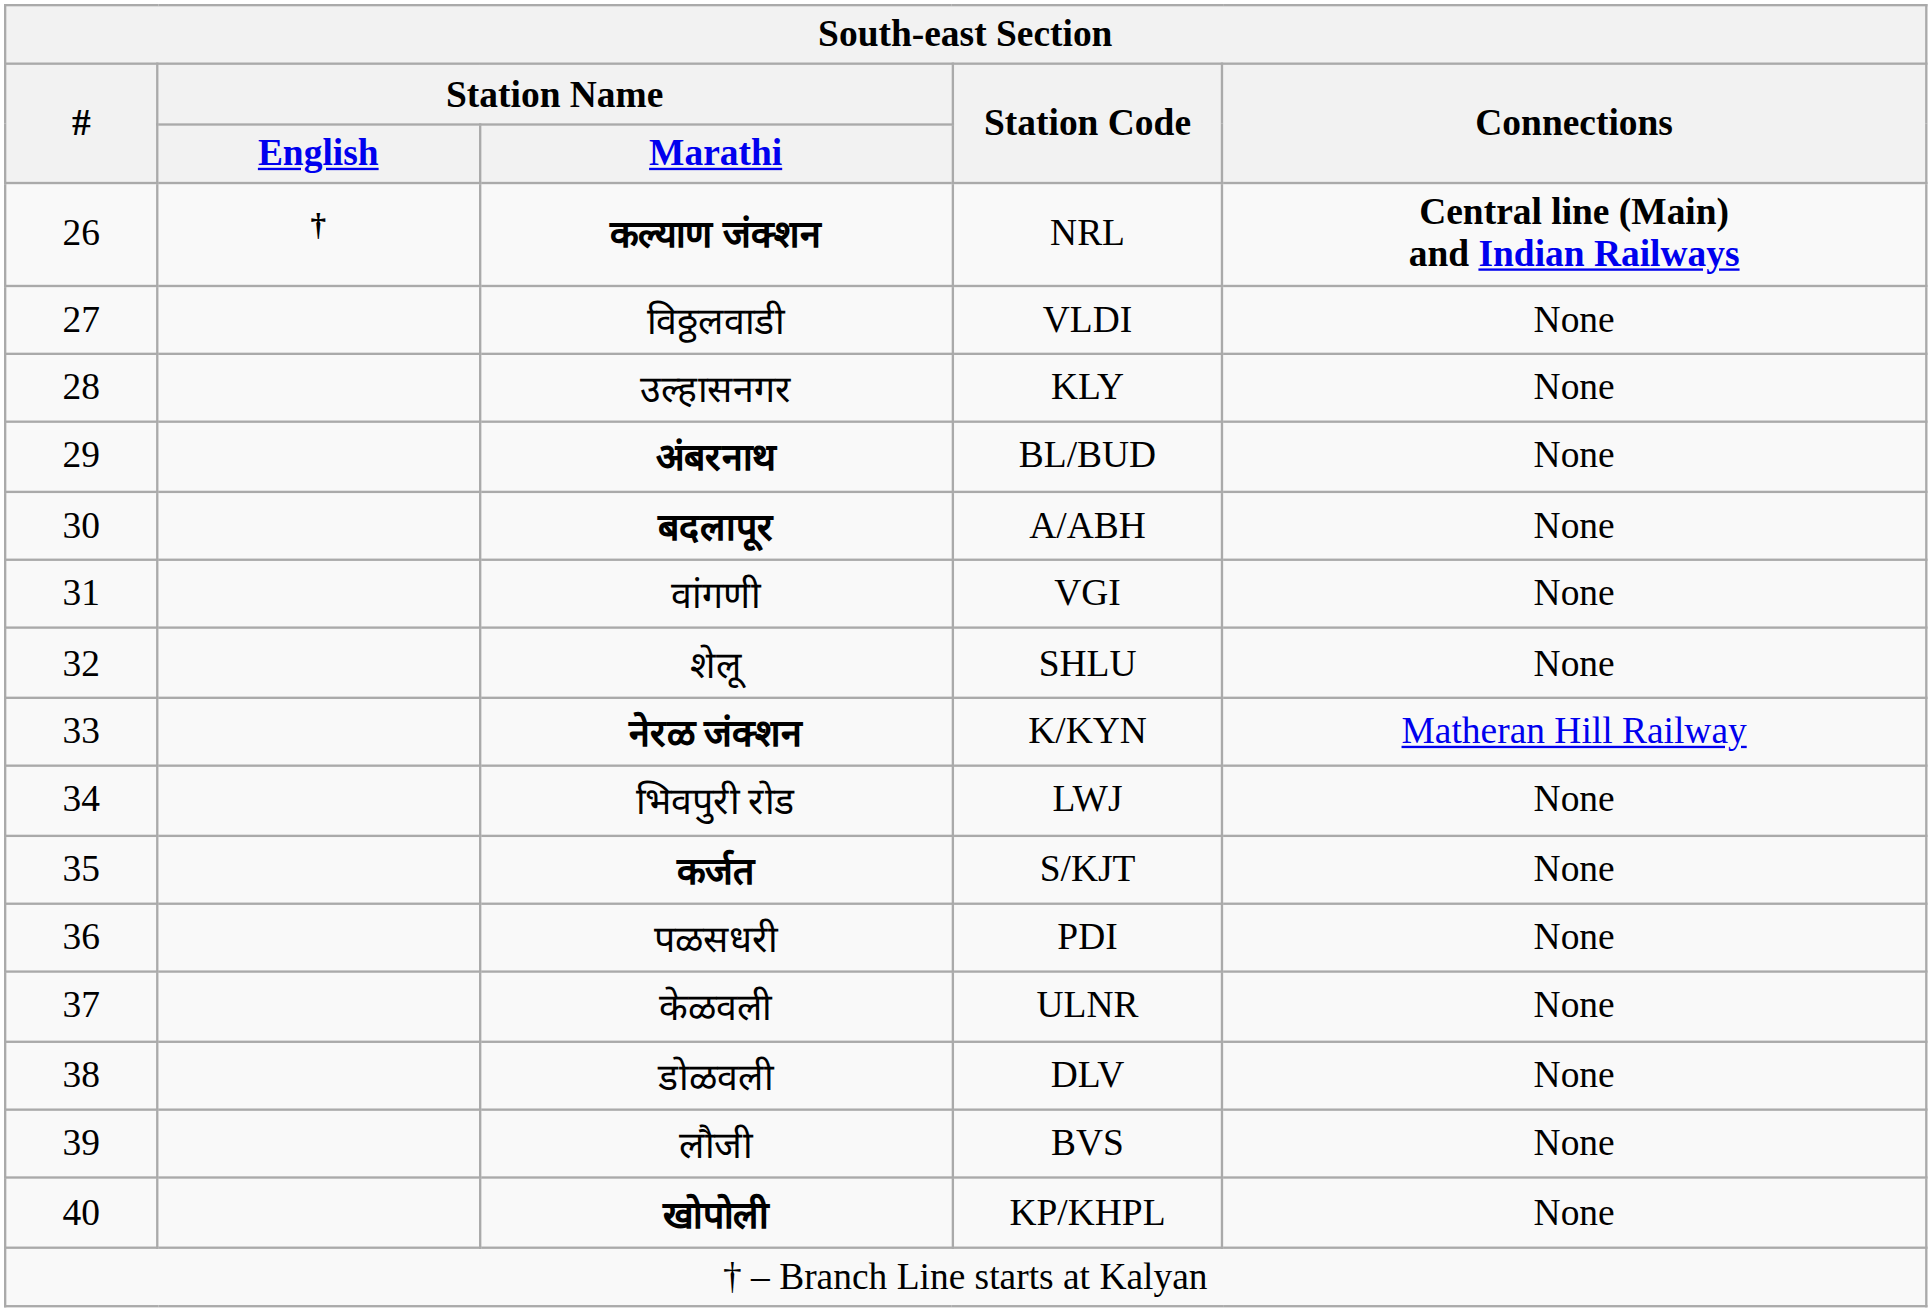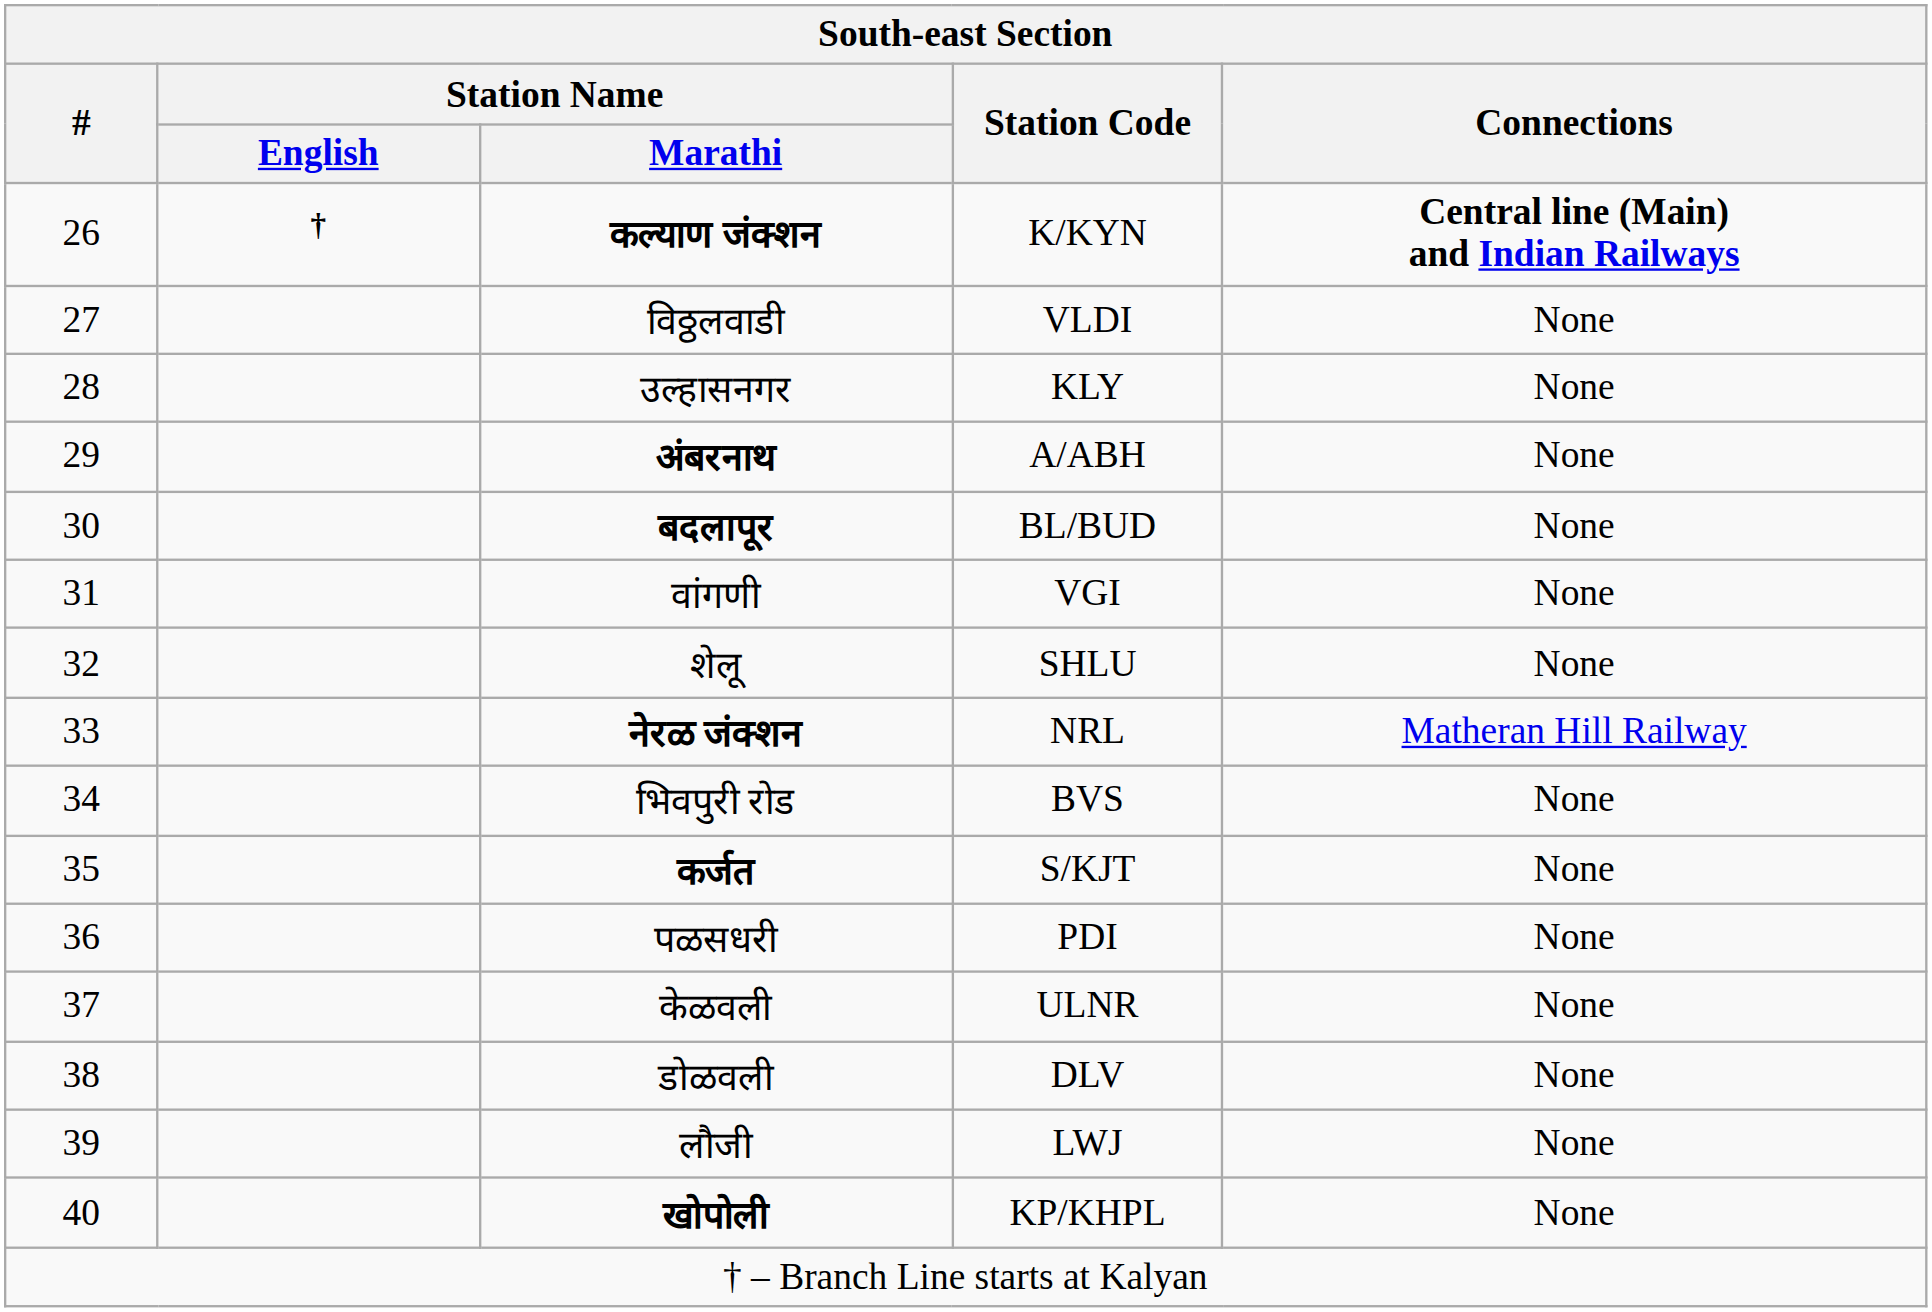 <table class="wikitable" style="text-align:center; width:65%;">
 <tr>
 <th colspan="5"><span><strong>South-east Section</strong></span></th>
 </tr>
 <tr>
 <th rowspan="2" style="width:1%;">#</th>
 <th colspan="2" style="width:5%;">Station Name</th>
 <th rowspan="2" style="width:1%;">Station Code</th>
 <th rowspan="2" style="width:5%;">Connections</th>
 </tr>
 <tr>
 <th><a href='#'>English</a></th>
 <th><a href='#'>Marathi</a></th>
 </tr>
 <tr>
 <td>26</td>
 <td><strong><sup>†</sup></strong></td>
 <td><strong>कल्याण जंक्शन</strong></td>
-<td>NRL</td>
+<td>K/KYN</td>
 <td><strong>Central line (Main) <br> and <a href='#'>Indian Railways</a></strong></td>
 </tr>
 <tr>
 <td>27</td>
 <td></td>
 <td>विठ्ठलवाडी</td>
 <td>VLDI</td>
 <td>None</td>
 </tr>
 <tr>
 <td>28</td>
 <td></td>
 <td>उल्हासनगर</td>
 <td>KLY</td>
 <td>None</td>
 </tr>
 <tr>
 <td>29</td>
 <td><strong></strong></td>
 <td><strong>अंबरनाथ</strong></td>
-<td>BL/BUD</td>
+<td>A/ABH</td>
 <td>None</td>
 </tr>
 <tr>
 <td>30</td>
 <td><strong></strong></td>
 <td><strong>बदलापूर</strong></td>
-<td>A/ABH</td>
+<td>BL/BUD</td>
 <td>None</td>
 </tr>
 <tr>
 <td>31</td>
 <td></td>
 <td>वांगणी</td>
 <td>VGI</td>
 <td>None</td>
 </tr>
 <tr>
 <td>32</td>
 <td></td>
 <td>शेलू</td>
 <td>SHLU</td>
 <td>None</td>
 </tr>
 <tr>
 <td>33</td>
 <td><strong></strong></td>
 <td><strong>नेरळ जंक्शन</strong></td>
-<td>K/KYN</td>
+<td>NRL</td>
 <td><a href='#'>Matheran Hill Railway</a></td>
 </tr>
 <tr>
 <td>34</td>
 <td></td>
 <td>भिवपुरी रोड</td>
-<td>LWJ</td>
+<td>BVS</td>
 <td>None</td>
 </tr>
 <tr>
 <td>35</td>
 <td><strong></strong></td>
 <td><strong>कर्जत</strong></td>
 <td>S/KJT</td>
 <td>None</td>
 </tr>
 <tr>
 <td>36</td>
 <td></td>
 <td>पळसधरी</td>
 <td>PDI</td>
 <td>None</td>
 </tr>
 <tr>
 <td>37</td>
 <td></td>
 <td>केळवली</td>
 <td>ULNR</td>
 <td>None</td>
 </tr>
 <tr>
 <td>38</td>
 <td></td>
 <td>डोळवली</td>
 <td>DLV</td>
 <td>None</td>
 </tr>
 <tr>
 <td>39</td>
 <td></td>
 <td>लौजी</td>
-<td>BVS</td>
+<td>LWJ</td>
 <td>None</td>
 </tr>
 <tr>
 <td>40</td>
 <td><strong></strong></td>
 <td><strong>खोपोली</strong></td>
 <td>KP/KHPL</td>
 <td>None</td>
 </tr>
 <tr>
 <td colspan="5">† – Branch Line starts at Kalyan</td>
 </tr>
 </table>
